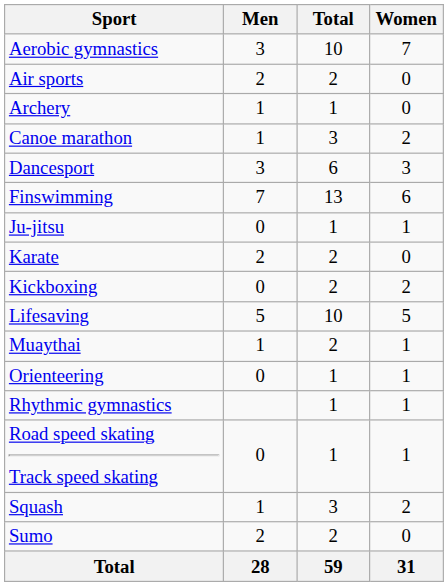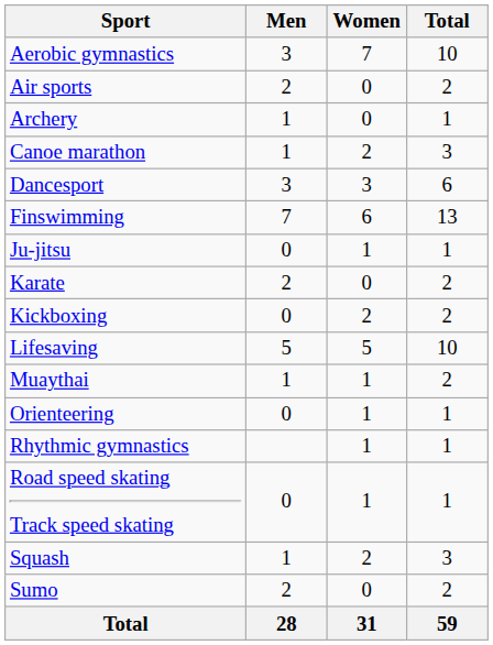 <table class="wikitable sortable" style="text-align:center;">
 <tr>
 <th width=180>Sport</th>
 <th width=55>Men</th>
+<th width=55>Women</th>
 <th width=55>Total</th>
-<th width=55>Women</th>
 </tr>
 <tr>
 <td align=left><a href='#'>Aerobic gymnastics</a></td>
 <td>3</td>
+<td>7</td>
 <td>10</td>
-<td>7</td>
 </tr>
 <tr>
 <td align=left><a href='#'>Air sports</a></td>
 <td>2</td>
+<td>0</td>
 <td>2</td>
-<td>0</td>
 </tr>
 <tr>
 <td align=left><a href='#'>Archery</a></td>
 <td>1</td>
+<td>0</td>
 <td>1</td>
-<td>0</td>
 </tr>
 <tr>
 <td align=left><a href='#'>Canoe marathon</a></td>
 <td>1</td>
+<td>2</td>
 <td>3</td>
-<td>2</td>
 </tr>
 <tr>
 <td align=left><a href='#'>Dancesport</a></td>
 <td>3</td>
+<td>3</td>
 <td>6</td>
-<td>3</td>
 </tr>
 <tr>
 <td align=left><a href='#'>Finswimming</a></td>
 <td>7</td>
+<td>6</td>
 <td>13</td>
-<td>6</td>
 </tr>
 <tr>
 <td align=left><a href='#'>Ju-jitsu</a></td>
 <td>0</td>
 <td>1</td>
 <td>1</td>
 </tr>
 <tr>
 <td align=left><a href='#'>Karate</a></td>
 <td>2</td>
+<td>0</td>
 <td>2</td>
-<td>0</td>
 </tr>
 <tr>
 <td align=left><a href='#'>Kickboxing</a></td>
 <td>0</td>
 <td>2</td>
 <td>2</td>
 </tr>
 <tr>
 <td align=left><a href='#'>Lifesaving</a></td>
 <td>5</td>
+<td>5</td>
 <td>10</td>
-<td>5</td>
 </tr>
 <tr>
 <td align=left><a href='#'>Muaythai</a></td>
 <td>1</td>
+<td>1</td>
 <td>2</td>
-<td>1</td>
 </tr>
 <tr>
 <td align=left><a href='#'>Orienteering</a></td>
 <td>0</td>
 <td>1</td>
 <td>1</td>
 </tr>
 <tr>
 <td align=left><a href='#'>Rhythmic gymnastics</a></td>
 <td></td>
 <td>1</td>
 <td>1</td>
 </tr>
 <tr>
 <td align=left><a href='#'>Road speed skating</a><hr><a href='#'>Track speed skating</a></td>
 <td>0</td>
 <td>1</td>
 <td>1</td>
 </tr>
 <tr>
 <td align=left><a href='#'>Squash</a></td>
 <td>1</td>
+<td>2</td>
 <td>3</td>
-<td>2</td>
 </tr>
 <tr>
 <td align=left><a href='#'>Sumo</a></td>
 <td>2</td>
+<td>0</td>
 <td>2</td>
-<td>0</td>
 </tr>
 <tr>
 <th>Total</th>
 <th>28</th>
+<th>31</th>
 <th>59</th>
-<th>31</th>
 </tr>
 </table>
